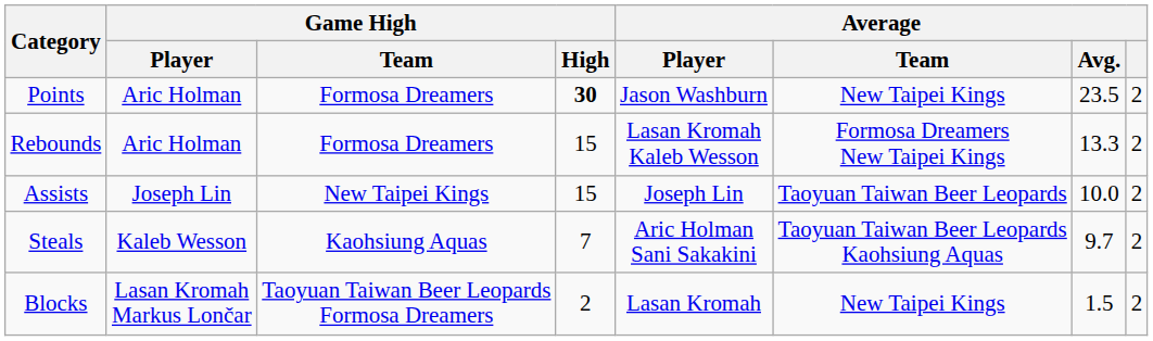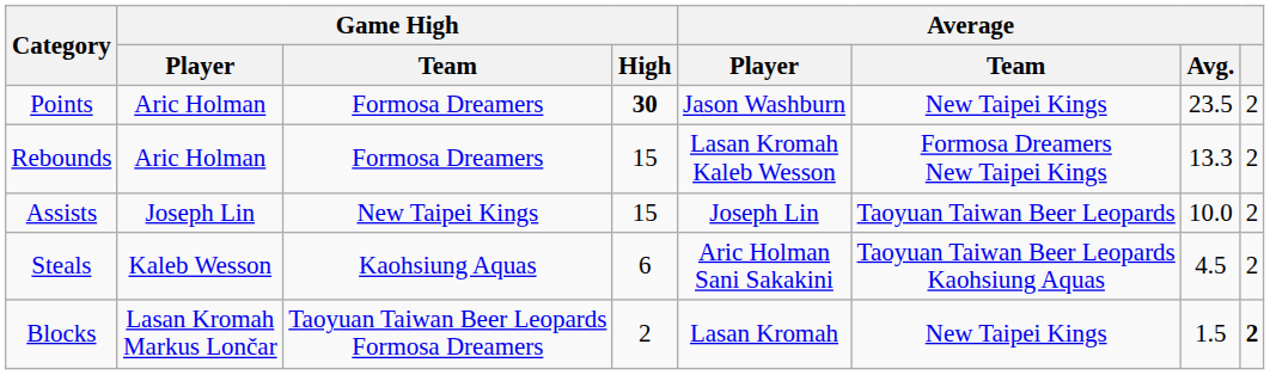 <table class=wikitable style="text-align:center;">
 <tr>
 <th rowspan=2>Category</th>
 <th colspan=3>Game High</th>
 <th colspan=4>Average</th>
 </tr>
 <tr>
 <th>Player</th>
 <th>Team</th>
 <th>High</th>
 <th>Player</th>
 <th>Team</th>
 <th>Avg.</th>
 <th></th>
 </tr>
 <tr>
 <td><a href='#'>Points</a></td>
 <td><a href='#'>Aric Holman</a></td>
 <td><a href='#'>Formosa Dreamers</a></td>
 <td><strong>30</strong></td>
 <td><a href='#'>Jason Washburn</a></td>
 <td><a href='#'>New Taipei Kings</a></td>
 <td>23.5</td>
 <td>2</td>
 </tr>
 <tr>
 <td><a href='#'>Rebounds</a></td>
 <td><a href='#'>Aric Holman</a></td>
 <td><a href='#'>Formosa Dreamers</a></td>
 <td>15</td>
 <td><a href='#'>Lasan Kromah</a><br><a href='#'>Kaleb Wesson</a></td>
 <td><a href='#'>Formosa Dreamers</a><br><a href='#'>New Taipei Kings</a></td>
 <td>13.3</td>
 <td>2</td>
 </tr>
 <tr>
 <td><a href='#'>Assists</a></td>
 <td><a href='#'>Joseph Lin</a></td>
 <td><a href='#'>New Taipei Kings</a></td>
 <td>15</td>
 <td><a href='#'>Joseph Lin</a></td>
 <td><a href='#'>Taoyuan Taiwan Beer Leopards</a></td>
 <td>10.0</td>
 <td>2</td>
 </tr>
 <tr>
 <td><a href='#'>Steals</a></td>
 <td><a href='#'>Kaleb Wesson</a></td>
 <td><a href='#'>Kaohsiung Aquas</a></td>
-<td>7</td>
+<td>6</td>
 <td><a href='#'>Aric Holman</a><br><a href='#'>Sani Sakakini</a></td>
 <td><a href='#'>Taoyuan Taiwan Beer Leopards</a><br><a href='#'>Kaohsiung Aquas</a></td>
-<td>9.7</td>
+<td>4.5</td>
 <td>2</td>
 </tr>
 <tr>
 <td><a href='#'>Blocks</a></td>
 <td><a href='#'>Lasan Kromah</a><br><a href='#'>Markus Lončar</a></td>
 <td><a href='#'>Taoyuan Taiwan Beer Leopards</a><br><a href='#'>Formosa Dreamers</a></td>
 <td>2</td>
 <td><a href='#'>Lasan Kromah</a></td>
 <td><a href='#'>New Taipei Kings</a></td>
 <td>1.5</td>
-<td>2</td>
+<td><strong>2</strong></td>
 </tr>
 </table>
